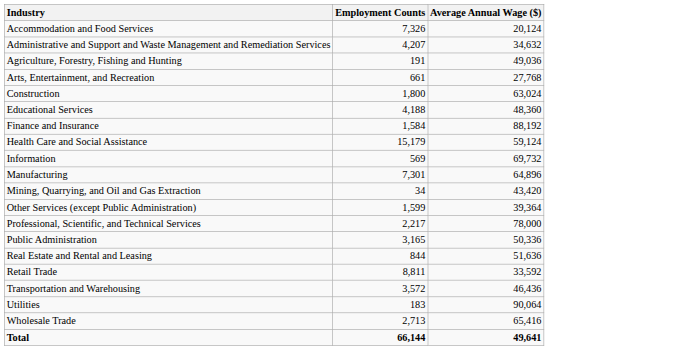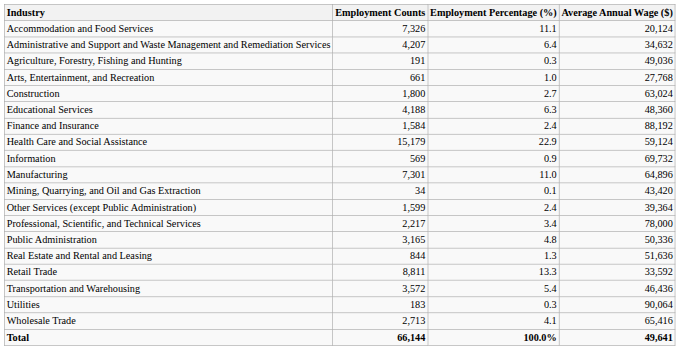 <table class="wikitable sortable">
 <tr>
 <th style="text-align:left;">Industry</th>
 <th style="text-align:right;">Employment Counts</th>
+<th style="text-align:right;">Employment Percentage (%)</th>
 <th style="text-align:right;">Average Annual Wage ($)</th>
 </tr>
 <tr>
 <td style="text-align:left;">Accommodation and Food Services</td>
 <td style="text-align:right;">7,326</td>
+<td style="text-align:right;">11.1</td>
 <td style="text-align:right;">20,124</td>
 </tr>
 <tr>
 <td style="text-align:left;">Administrative and Support and Waste Management and Remediation Services</td>
 <td style="text-align:right;">4,207</td>
+<td style="text-align:right;">6.4</td>
 <td style="text-align:right;">34,632</td>
 </tr>
 <tr>
 <td style="text-align:left;">Agriculture, Forestry, Fishing and Hunting</td>
 <td style="text-align:right;">191</td>
+<td style="text-align:right;">0.3</td>
 <td style="text-align:right;">49,036</td>
 </tr>
 <tr>
 <td style="text-align:left;">Arts, Entertainment, and Recreation</td>
 <td style="text-align:right;">661</td>
+<td style="text-align:right;">1.0</td>
 <td style="text-align:right;">27,768</td>
 </tr>
 <tr>
 <td style="text-align:left;">Construction</td>
 <td style="text-align:right;">1,800</td>
+<td style="text-align:right;">2.7</td>
 <td style="text-align:right;">63,024</td>
 </tr>
 <tr>
 <td style="text-align:left;">Educational Services</td>
 <td style="text-align:right;">4,188</td>
+<td style="text-align:right;">6.3</td>
 <td style="text-align:right;">48,360</td>
 </tr>
 <tr>
 <td style="text-align:left;">Finance and Insurance</td>
 <td style="text-align:right;">1,584</td>
+<td style="text-align:right;">2.4</td>
 <td style="text-align:right;">88,192</td>
 </tr>
 <tr>
 <td style="text-align:left;">Health Care and Social Assistance</td>
 <td style="text-align:right;">15,179</td>
+<td style="text-align:right;">22.9</td>
 <td style="text-align:right;">59,124</td>
 </tr>
 <tr>
 <td style="text-align:left;">Information</td>
 <td style="text-align:right;">569</td>
+<td style="text-align:right;">0.9</td>
 <td style="text-align:right;">69,732</td>
 </tr>
 <tr>
 <td style="text-align:left;">Manufacturing</td>
 <td style="text-align:right;">7,301</td>
+<td style="text-align:right;">11.0</td>
 <td style="text-align:right;">64,896</td>
 </tr>
 <tr>
 <td style="text-align:left;">Mining, Quarrying, and Oil and Gas Extraction</td>
 <td style="text-align:right;">34</td>
+<td style="text-align:right;">0.1</td>
 <td style="text-align:right;">43,420</td>
 </tr>
 <tr>
 <td style="text-align:left;">Other Services (except Public Administration)</td>
 <td style="text-align:right;">1,599</td>
+<td style="text-align:right;">2.4</td>
 <td style="text-align:right;">39,364</td>
 </tr>
 <tr>
 <td style="text-align:left;">Professional, Scientific, and Technical Services</td>
 <td style="text-align:right;">2,217</td>
+<td style="text-align:right;">3.4</td>
 <td style="text-align:right;">78,000</td>
 </tr>
 <tr>
 <td style="text-align:left;">Public Administration</td>
 <td style="text-align:right;">3,165</td>
+<td style="text-align:right;">4.8</td>
 <td style="text-align:right;">50,336</td>
 </tr>
 <tr>
 <td style="text-align:left;">Real Estate and Rental and Leasing</td>
 <td style="text-align:right;">844</td>
+<td style="text-align:right;">1.3</td>
 <td style="text-align:right;">51,636</td>
 </tr>
 <tr>
 <td style="text-align:left;">Retail Trade</td>
 <td style="text-align:right;">8,811</td>
+<td style="text-align:right;">13.3</td>
 <td style="text-align:right;">33,592</td>
 </tr>
 <tr>
 <td style="text-align:left;">Transportation and Warehousing</td>
 <td style="text-align:right;">3,572</td>
+<td style="text-align:right;">5.4</td>
 <td style="text-align:right;">46,436</td>
 </tr>
 <tr>
 <td style="text-align:left;">Utilities</td>
 <td style="text-align:right;">183</td>
+<td style="text-align:right;">0.3</td>
 <td style="text-align:right;">90,064</td>
 </tr>
 <tr>
 <td style="text-align:left;">Wholesale Trade</td>
 <td style="text-align:right;">2,713</td>
+<td style="text-align:right;">4.1</td>
 <td style="text-align:right;">65,416</td>
 </tr>
 <tr>
 <td style="text-align:left; font-weight:bold;"><strong>Total</strong></td>
 <td style="text-align:right; font-weight:bold;"><strong>66,144</strong></td>
+<td style="text-align:right; font-weight:bold;"><strong>100.0%</strong></td>
 <td style="text-align:right; font-weight:bold;"><strong>49,641</strong></td>
 </tr>
 </table>
